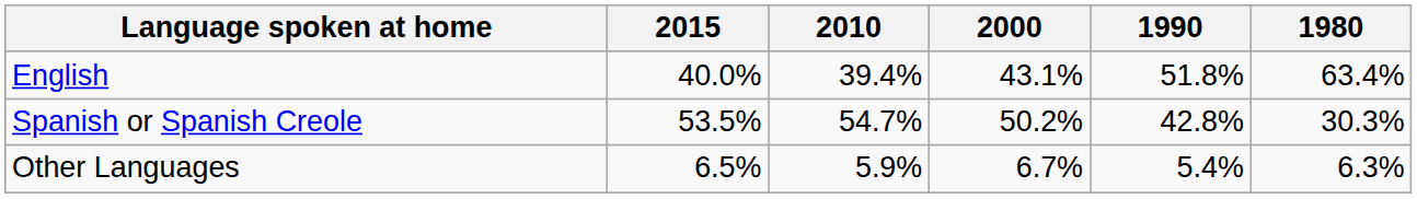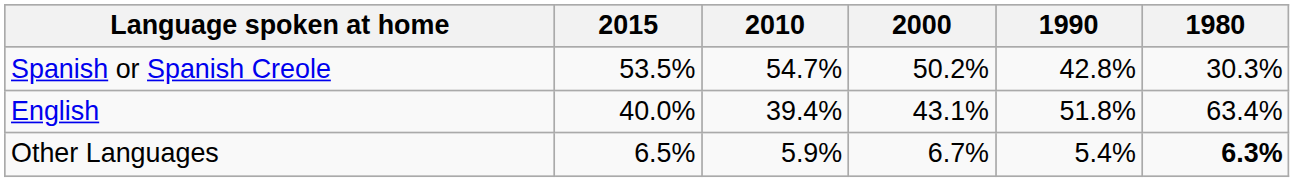 <table class="wikitable" style="text-align: right;">
 <tr>
 <th style="width: 20em;">Language spoken at home</th>
 <th style="width: 5em;">2015</th>
 <th style="width: 5em;">2010</th>
 <th style="width: 5em;">2000</th>
 <th style="width: 5em;">1990</th>
 <th style="width: 5em;">1980</th>
 </tr>
 <tr>
+<td style="text-align:left"><a href='#'>Spanish</a> or <a href='#'>Spanish Creole</a></td>
+<td>53.5%</td>
+<td>54.7%</td>
+<td>50.2%</td>
+<td>42.8%</td>
+<td>30.3%</td>
+</tr>
+<tr>
 <td style="text-align:left"><a href='#'>English</a></td>
 <td>40.0%</td>
 <td>39.4%</td>
 <td>43.1%</td>
 <td>51.8%</td>
 <td>63.4%</td>
 </tr>
 <tr>
-<td style="text-align:left"><a href='#'>Spanish</a> or <a href='#'>Spanish Creole</a></td>
-<td>53.5%</td>
-<td>54.7%</td>
-<td>50.2%</td>
-<td>42.8%</td>
-<td>30.3%</td>
-</tr>
-<tr>
 <td style="text-align:left">Other Languages</td>
 <td>6.5%</td>
 <td>5.9%</td>
 <td>6.7%</td>
 <td>5.4%</td>
-<td>6.3%</td>
+<td><strong>6.3%</strong></td>
 </tr>
 </table>
